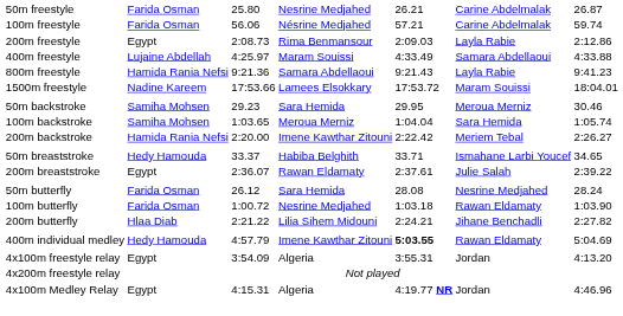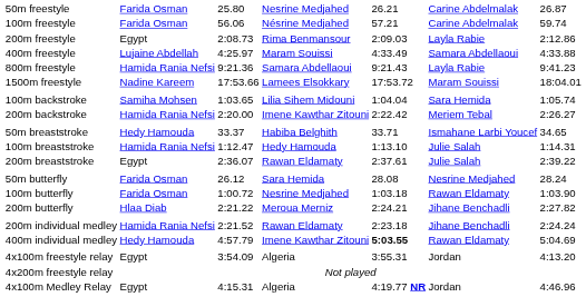 <table>
 <tr>
 <td>50m freestyle</td>
 <td><a href='#'>Farida Osman</a> <br>  </td>
 <td>25.80</td>
 <td><a href='#'>Nesrine Medjahed</a> <br>  </td>
 <td>26.21</td>
 <td><a href='#'>Carine Abdelmalak</a> <br>  </td>
 <td>26.87</td>
 </tr>
 <tr>
 <td>100m freestyle</td>
 <td><a href='#'>Farida Osman</a> <br>  </td>
 <td>56.06</td>
 <td><a href='#'>Nésrine Medjahed</a> <br>  </td>
 <td>57.21</td>
 <td><a href='#'>Carine Abdelmalak</a> <br>  </td>
 <td>59.74</td>
 </tr>
 <tr>
 <td>200m freestyle</td>
 <td> Egypt <br> </td>
 <td>2:08.73</td>
 <td><a href='#'>Rima Benmansour</a> <br>  </td>
 <td>2:09.03</td>
 <td><a href='#'>Layla Rabie</a> <br>  </td>
 <td>2:12.86</td>
 </tr>
 <tr>
 <td>400m freestyle</td>
 <td><a href='#'>Lujaine Abdellah</a> <br>  </td>
 <td>4:25.97</td>
 <td><a href='#'>Maram Souissi</a> <br>  </td>
 <td>4:33.49</td>
 <td><a href='#'>Samara Abdellaoui</a> <br>  </td>
 <td>4:33.88</td>
 </tr>
 <tr>
 <td>800m freestyle</td>
 <td><a href='#'>Hamida Rania Nefsi</a> <br>  </td>
 <td>9:21.36</td>
 <td><a href='#'>Samara Abdellaoui</a> <br>  </td>
 <td>9:21.43</td>
 <td><a href='#'>Layla Rabie</a> <br>  </td>
 <td>9:41.23</td>
 </tr>
 <tr>
 <td>1500m freestyle</td>
 <td><a href='#'>Nadine Kareem</a> <br>  </td>
 <td>17:53.66</td>
 <td><a href='#'>Lamees Elsokkary</a> <br>  </td>
 <td>17:53.72</td>
 <td><a href='#'>Maram Souissi</a> <br>  </td>
 <td>18:04.01</td>
 </tr>
 <tr>
 <td colspan=7></td>
 </tr>
 <tr>
-<td>50m backstroke</td>
-<td><a href='#'>Samiha Mohsen</a> <br>  </td>
-<td>29.23</td>
-<td><a href='#'>Sara Hemida</a> <br>  </td>
-<td>29.95</td>
-<td><a href='#'>Meroua Merniz</a> <br>  </td>
-<td>30.46</td>
-</tr>
-<tr>
 <td>100m backstroke</td>
 <td><a href='#'>Samiha Mohsen</a> <br>  </td>
 <td>1:03.65</td>
-<td><a href='#'>Meroua Merniz</a> <br>  </td>
+<td><a href='#'>Lilia Sihem Midouni</a> <br>  </td>
 <td>1:04.04</td>
 <td><a href='#'>Sara Hemida</a> <br>  </td>
 <td>1:05.74</td>
 </tr>
 <tr>
 <td>200m backstroke</td>
 <td><a href='#'>Hamida Rania Nefsi</a> <br>  </td>
 <td>2:20.00</td>
-<td style="background: lightyellow;"><a href='#'>Imene Kawthar Zitouni</a> <br>  </td>
+<td><a href='#'>Imene Kawthar Zitouni</a> <br>  </td>
 <td>2:22.42</td>
 <td><a href='#'>Meriem Tebal</a> <br>  </td>
 <td>2:26.27</td>
 </tr>
 <tr>
 <td colspan=7></td>
 </tr>
 <tr>
 <td>50m breaststroke</td>
 <td><a href='#'>Hedy Hamouda</a> <br>  </td>
 <td>33.37</td>
 <td><a href='#'>Habiba Belghith</a> <br>  </td>
 <td>33.71</td>
 <td><a href='#'>Ismahane Larbi Youcef</a> <br>  </td>
 <td>34.65</td>
+</tr>
+<tr>
+<td>100m breaststroke</td>
+<td><a href='#'>Hamida Rania Nefsi</a> <br>  </td>
+<td>1:12.47</td>
+<td><a href='#'>Hedy Hamouda</a> <br>  </td>
+<td>1:13.10</td>
+<td><a href='#'>Julie Salah</a> <br>  </td>
+<td>1:14.31</td>
 </tr>
 <tr>
 <td>200m breaststroke</td>
 <td> Egypt <br> </td>
 <td>2:36.07</td>
 <td><a href='#'>Rawan Eldamaty</a> <br>  </td>
 <td>2:37.61</td>
 <td><a href='#'>Julie Salah</a> <br>  </td>
 <td>2:39.22</td>
 </tr>
 <tr>
 <td colspan=7></td>
 </tr>
 <tr>
 <td>50m butterfly</td>
 <td><a href='#'>Farida Osman</a> <br>  </td>
 <td>26.12</td>
 <td><a href='#'>Sara Hemida</a> <br>  </td>
 <td>28.08</td>
 <td><a href='#'>Nesrine Medjahed</a> <br>  </td>
 <td>28.24</td>
 </tr>
 <tr>
 <td>100m butterfly</td>
 <td><a href='#'>Farida Osman</a> <br>  </td>
 <td>1:00.72</td>
 <td><a href='#'>Nesrine Medjahed</a> <br>  </td>
 <td>1:03.18</td>
 <td><a href='#'>Rawan Eldamaty</a> <br>  </td>
 <td>1:03.90</td>
 </tr>
 <tr>
 <td>200m butterfly</td>
 <td><a href='#'>Hlaa Diab</a> <br>  </td>
 <td>2:21.22</td>
-<td><a href='#'>Lilia Sihem Midouni</a> <br>  </td>
+<td><a href='#'>Meroua Merniz</a> <br>  </td>
 <td>2:24.21</td>
 <td><a href='#'>Jihane Benchadli</a> <br>  </td>
 <td>2:27.82</td>
 </tr>
 <tr>
 <td colspan=7></td>
+</tr>
+<tr>
+<td>200m individual medley</td>
+<td><a href='#'>Hamida Rania Nefsi</a> <br>  </td>
+<td>2:21.52</td>
+<td><a href='#'>Rawan Eldamaty</a> <br>  </td>
+<td>2:23.18</td>
+<td><a href='#'>Jihane Benchadli</a> <br>  </td>
+<td>2:24.24</td>
 </tr>
 <tr>
 <td>400m individual medley</td>
 <td><a href='#'>Hedy Hamouda</a> <br>  </td>
 <td>4:57.79</td>
 <td><a href='#'>Imene Kawthar Zitouni</a> <br>  </td>
 <td><strong>5:03.55</strong></td>
 <td><a href='#'>Rawan Eldamaty</a> <br>  </td>
 <td>5:04.69</td>
 </tr>
 <tr>
 <td colspan=7></td>
 </tr>
 <tr>
 <td>4x100m freestyle relay</td>
 <td> Egypt <br> </td>
 <td>3:54.09</td>
 <td> Algeria <br> </td>
 <td>3:55.31</td>
 <td> Jordan <br> </td>
 <td>4:13.20</td>
 </tr>
 <tr>
 <td>4x200m freestyle relay</td>
 <td align=center colspan=6><em>Not played</em></td>
 </tr>
 <tr>
 <td>4x100m Medley Relay</td>
 <td> Egypt <br> </td>
 <td>4:15.31</td>
 <td> Algeria <br> </td>
 <td>4:19.77 <strong><a href='#'>NR</a></strong></td>
 <td> Jordan <br> </td>
 <td>4:46.96</td>
 </tr>
 <tr>
 </tr>
 </table>
